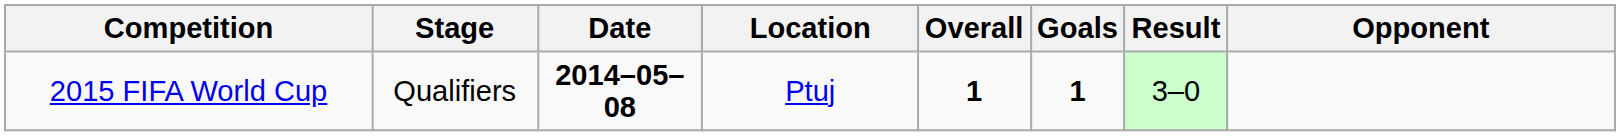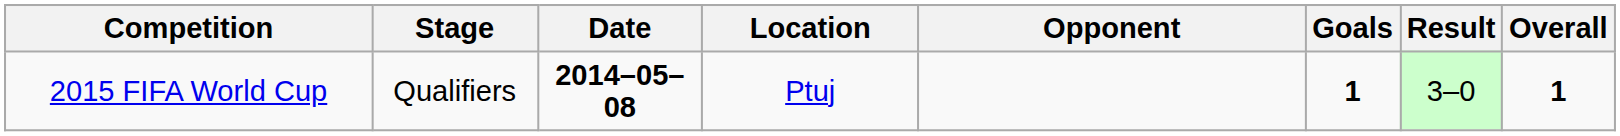 <table class="wikitable" style="font-size:90%">
 <tr>
 <th width=175px>Competition</th>
 <th width=75px>Stage</th>
 <th width=75px>Date</th>
 <th width=100px>Location</th>
-<th width=25px>Overall</th>
+<th width=185px>Opponent</th>
 <th width=25px>Goals</th>
 <th width=25>Result</th>
-<th width=185px>Opponent</th>
+<th width=25px>Overall</th>
 </tr>
 <tr align=center>
 <td><a href='#'>2015 FIFA World Cup</a></td>
 <td>Qualifiers</td>
 <td><strong>2014–05–08</strong></td>
 <td><a href='#'>Ptuj</a></td>
-<td><strong>1</strong></td>
+<td align=left></td>
 <td><strong>1</strong></td>
 <td bgcolor=#CCFFCC>3–0</td>
-<td align=left></td>
+<td><strong>1</strong></td>
 </tr>
 </table>
